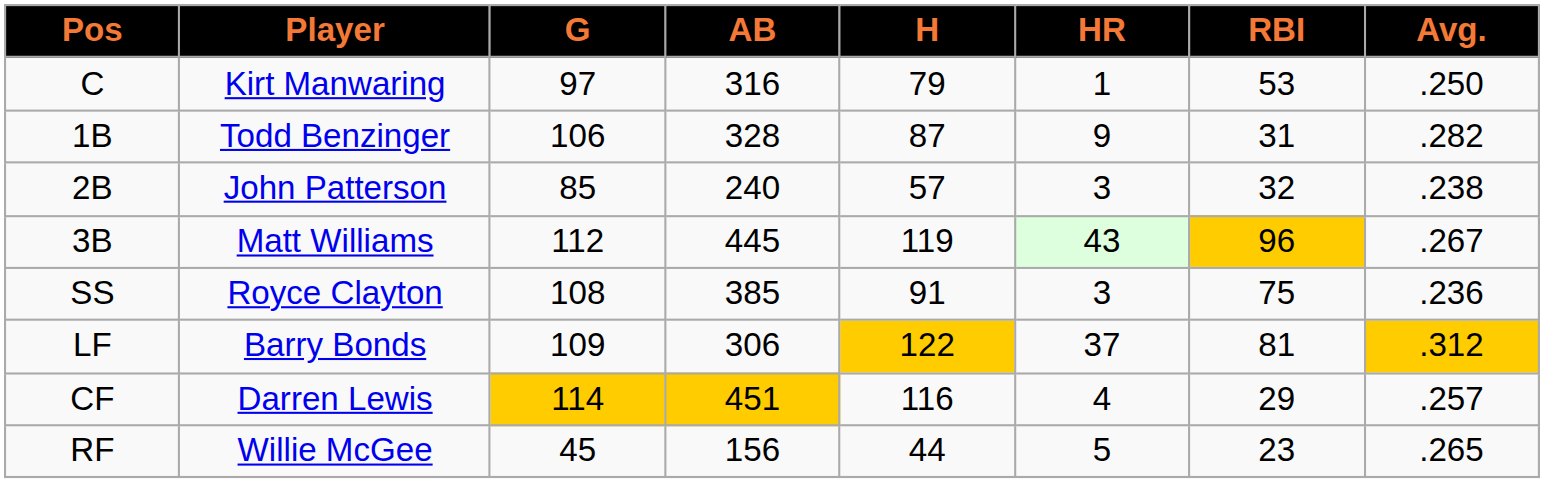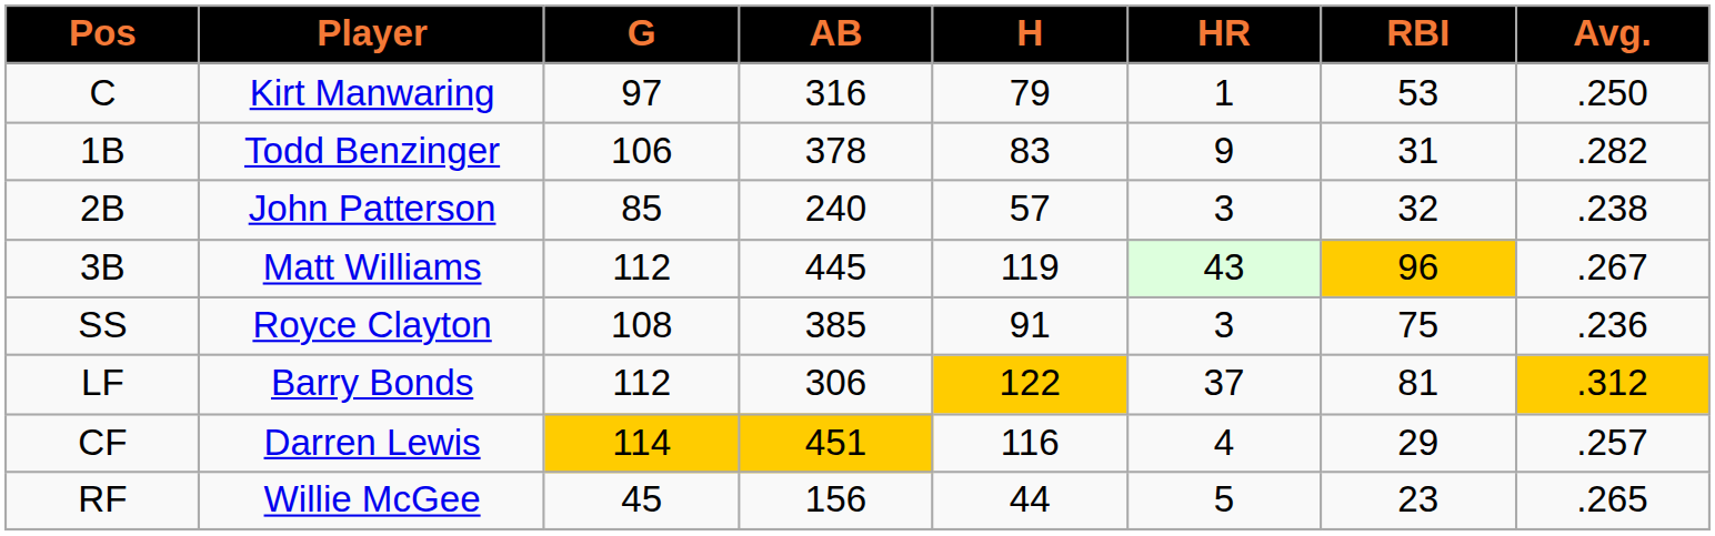 <table class="wikitable sortable">
 <tr>
 <th style="background:black;color:#f47937;" width="9%">Pos</th>
 <th style="background:black;color:#f47937;" width="16%">Player</th>
 <th style="background:black;color:#f47937;" width="9%">G</th>
 <th style="background:black;color:#f47937;" width="9%">AB</th>
 <th style="background:black;color:#f47937;" width="9%">H</th>
 <th style="background:black;color:#f47937;" width="9%">HR</th>
 <th style="background:black;color:#f47937;" width="9%">RBI</th>
 <th style="background:black;color:#f47937;" width="9%">Avg.</th>
 </tr>
 <tr align="center">
 <td>C</td>
 <td><a href='#'>Kirt Manwaring</a></td>
 <td>97</td>
 <td>316</td>
 <td>79</td>
 <td>1</td>
 <td>53</td>
 <td>.250</td>
 </tr>
 <tr align="center">
 <td>1B</td>
 <td><a href='#'>Todd Benzinger</a></td>
 <td>106</td>
-<td>328</td>
-<td>87</td>
+<td>378</td>
+<td>83</td>
 <td>9</td>
 <td>31</td>
 <td>.282</td>
 </tr>
 <tr align="center">
 <td>2B</td>
 <td><a href='#'>John Patterson</a></td>
 <td>85</td>
 <td>240</td>
 <td>57</td>
 <td>3</td>
 <td>32</td>
 <td>.238</td>
 </tr>
 <tr align="center">
 <td>3B</td>
 <td><a href='#'>Matt Williams</a></td>
 <td>112</td>
 <td>445</td>
 <td>119</td>
 <td bgcolor="#DDFFDD">43</td>
 <td bgcolor="#FFCC00">96</td>
 <td>.267</td>
 </tr>
 <tr align="center">
 <td>SS</td>
 <td><a href='#'>Royce Clayton</a></td>
 <td>108</td>
 <td>385</td>
 <td>91</td>
 <td>3</td>
 <td>75</td>
 <td>.236</td>
 </tr>
 <tr align="center">
 <td>LF</td>
 <td><a href='#'>Barry Bonds</a></td>
-<td>109</td>
+<td>112</td>
 <td>306</td>
 <td bgcolor="#FFCC00">122</td>
 <td>37</td>
 <td>81</td>
 <td bgcolor="#FFCC00">.312</td>
 </tr>
 <tr align="center">
 <td>CF</td>
 <td><a href='#'>Darren Lewis</a></td>
 <td bgcolor="#FFCC00">114</td>
 <td bgcolor="#FFCC00">451</td>
 <td>116</td>
 <td>4</td>
 <td>29</td>
 <td>.257</td>
 </tr>
 <tr align="center">
 <td>RF</td>
 <td><a href='#'>Willie McGee</a></td>
 <td>45</td>
 <td>156</td>
 <td>44</td>
 <td>5</td>
 <td>23</td>
 <td>.265</td>
 </tr>
 <tr align="center">
 </tr>
 </table>
